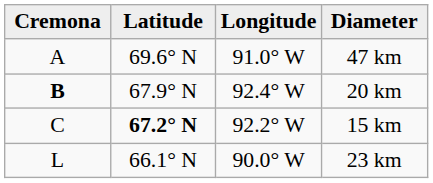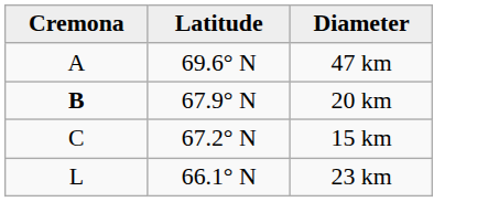 <table class="wikitable">
 <tr>
 <th width="25%" style="background:#eeeeee;">Cremona</th>
 <th width="25%" style="background:#eeeeee;">Latitude</th>
-<th width="25%" style="background:#eeeeee;">Longitude</th>
 <th width="25%" style="background:#eeeeee;">Diameter</th>
 </tr>
 <tr>
 <td align="center">A</td>
 <td align="center">69.6° N</td>
-<td align="center">91.0° W</td>
 <td align="center">47 km</td>
 </tr>
 <tr>
 <td align="center"><strong>B</strong></td>
 <td align="center">67.9° N</td>
-<td align="center">92.4° W</td>
 <td align="center">20 km</td>
 </tr>
 <tr>
 <td align="center">C</td>
-<td align="center"><strong>67.2° N</strong></td>
-<td align="center">92.2° W</td>
+<td align="center">67.2° N</td>
 <td align="center">15 km</td>
 </tr>
 <tr>
 <td align="center">L</td>
 <td align="center">66.1° N</td>
-<td align="center">90.0° W</td>
 <td align="center">23 km</td>
 </tr>
 </table>
